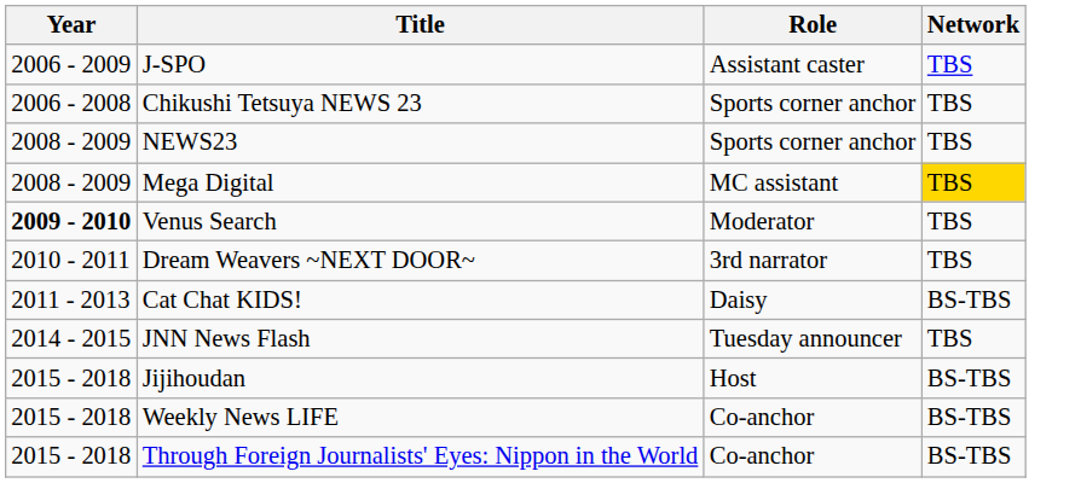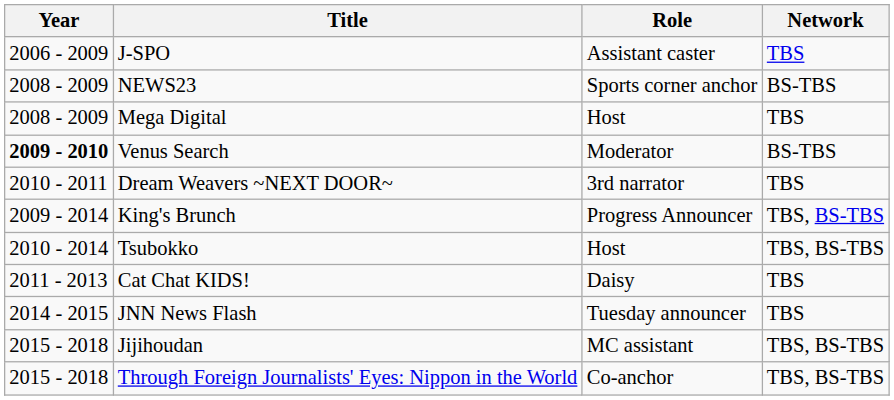 <table class="wikitable">
 <tr>
 <th>Year</th>
 <th>Title</th>
 <th>Role</th>
 <th>Network</th>
 </tr>
 <tr>
 <td>2006 - 2009</td>
 <td>J-SPO</td>
 <td>Assistant caster</td>
 <td><a href='#'>TBS</a></td>
 </tr>
 <tr>
-<td>2006 - 2008</td>
-<td>Chikushi Tetsuya NEWS 23</td>
-<td>Sports corner anchor</td>
-<td>TBS</td>
-</tr>
-<tr>
 <td>2008 - 2009</td>
 <td>NEWS23</td>
 <td>Sports corner anchor</td>
-<td>TBS</td>
+<td>BS-TBS</td>
 </tr>
 <tr>
 <td>2008 - 2009</td>
 <td>Mega Digital</td>
-<td>MC assistant</td>
-<td style="background: gold;">TBS</td>
+<td>Host</td>
+<td>TBS</td>
 </tr>
 <tr>
 <td><strong>2009 - 2010</strong></td>
 <td>Venus Search</td>
 <td>Moderator</td>
-<td>TBS</td>
+<td>BS-TBS</td>
 </tr>
 <tr>
 <td>2010 - 2011</td>
 <td>Dream Weavers ~NEXT DOOR~</td>
 <td>3rd narrator</td>
 <td>TBS</td>
 </tr>
 <tr>
+<td>2009 - 2014</td>
+<td>King's Brunch</td>
+<td>Progress Announcer</td>
+<td>TBS, <a href='#'>BS-TBS</a></td>
+</tr>
+<tr>
+<td>2010 - 2014</td>
+<td>Tsubokko</td>
+<td>Host</td>
+<td>TBS, BS-TBS</td>
+</tr>
+<tr>
 <td>2011 - 2013</td>
 <td>Cat Chat KIDS!</td>
 <td>Daisy</td>
-<td>BS-TBS</td>
+<td>TBS</td>
 </tr>
 <tr>
 <td>2014 - 2015</td>
 <td>JNN News Flash</td>
 <td>Tuesday announcer</td>
 <td>TBS</td>
 </tr>
 <tr>
 <td>2015 - 2018</td>
 <td>Jijihoudan</td>
-<td>Host</td>
-<td>BS-TBS</td>
-</tr>
-<tr>
-<td>2015 - 2018</td>
-<td>Weekly News LIFE</td>
-<td>Co-anchor</td>
-<td>BS-TBS</td>
+<td>MC assistant</td>
+<td>TBS, BS-TBS</td>
 </tr>
 <tr>
 <td>2015 - 2018</td>
 <td><a href='#'>Through Foreign Journalists' Eyes: Nippon in the World</a></td>
 <td>Co-anchor</td>
-<td>BS-TBS</td>
+<td>TBS, BS-TBS</td>
 </tr>
 </table>
